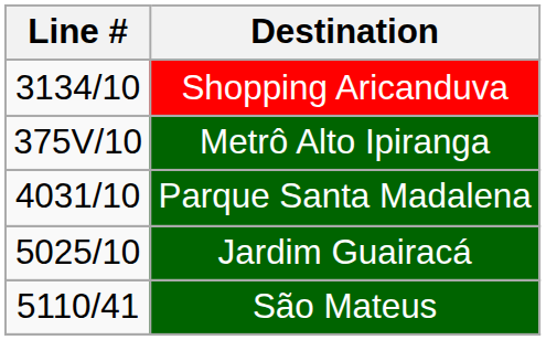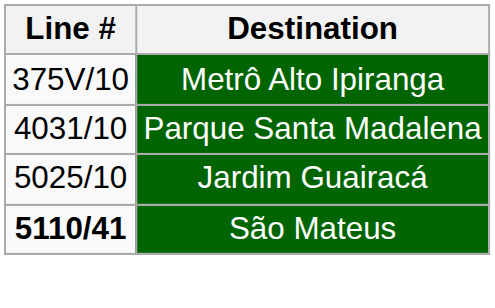 <table class="wikitable">
 <tr>
 <th align="center">Line #</th>
 <th align="center">Destination</th>
 </tr>
 <tr>
-</tr>
-<tr>
-<td align="center">3134/10</td>
-<td align="center" bgcolor="red" style="color:white">Shopping Aricanduva</td>
 </tr>
 <tr>
 </tr>
 <tr>
 <td align="center">375V/10</td>
 <td align="center" style="background:#006400;color:white">Metrô Alto Ipiranga</td>
 </tr>
 <tr>
 </tr>
 <tr>
 <td align="center">4031/10</td>
 <td align="center" style="background:#006400;color:white">Parque Santa Madalena</td>
 </tr>
 <tr>
 </tr>
 <tr>
 <td align="center">5025/10</td>
 <td align="center" style="background:#006400;color:white">Jardim Guairacá</td>
 </tr>
 <tr>
 </tr>
 <tr>
-<td align="center">5110/41</td>
+<td align="center"><strong>5110/41</strong></td>
 <td align="center" style="background:#006400;color:white">São Mateus</td>
 </tr>
 <tr>
 </tr>
 </table>
